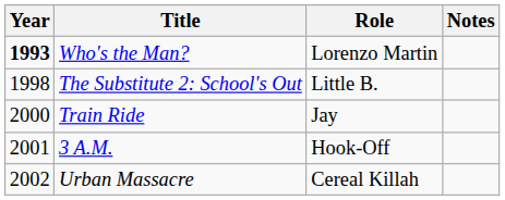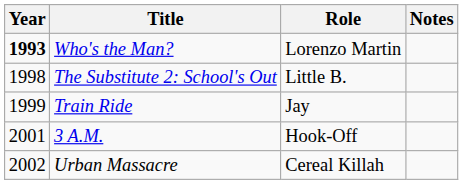 <table class="wikitable">
 <tr>
 <th>Year</th>
 <th>Title</th>
 <th>Role</th>
 <th>Notes</th>
 </tr>
 <tr>
 <td><strong>1993</strong></td>
 <td><em><a href='#'>Who's the Man?</a></em></td>
 <td>Lorenzo Martin</td>
 <td></td>
 </tr>
 <tr>
 <td>1998</td>
 <td><em><a href='#'>The Substitute 2: School's Out</a></em></td>
 <td>Little B.</td>
 <td></td>
 </tr>
 <tr>
-<td>2000</td>
+<td>1999</td>
 <td><em><a href='#'>Train Ride</a></em></td>
 <td>Jay</td>
 <td></td>
 </tr>
 <tr>
 <td>2001</td>
 <td><em><a href='#'>3 A.M.</a></em></td>
 <td>Hook-Off</td>
 <td></td>
 </tr>
 <tr>
 <td>2002</td>
 <td><em>Urban Massacre</em></td>
 <td>Cereal Killah</td>
 <td></td>
 </tr>
 </table>
